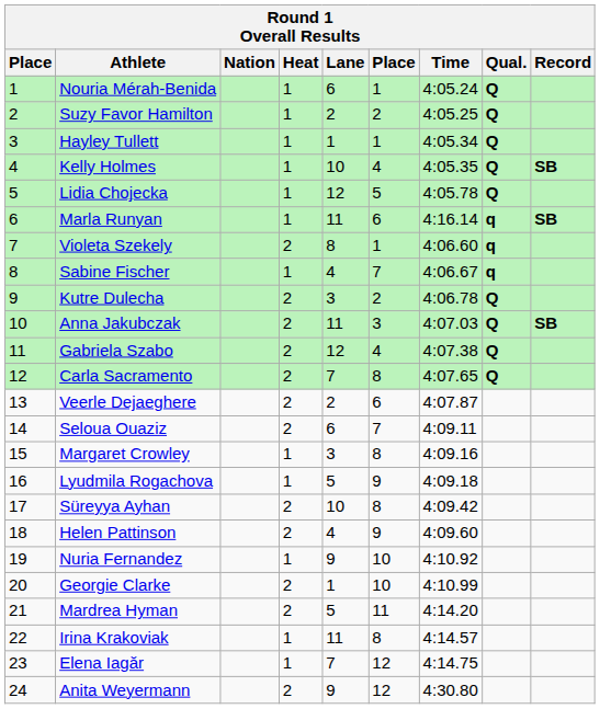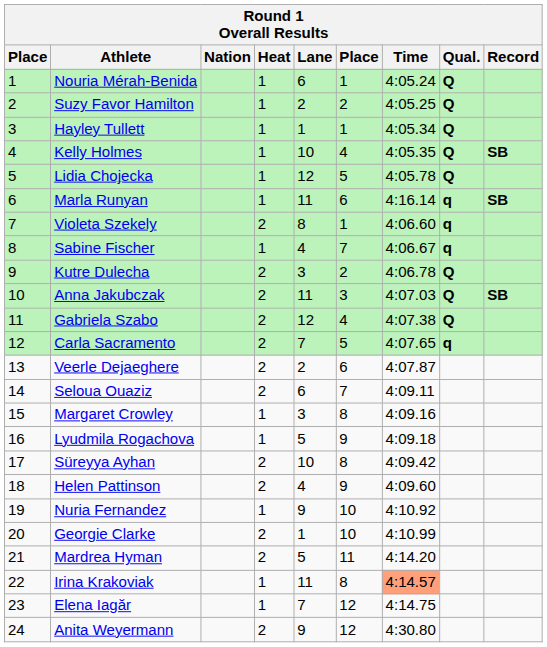 <table class="wikitable sortable">
 <tr>
 <th colspan=9>Round 1 <br> Overall Results</th>
 </tr>
 <tr>
 <th>Place</th>
 <th>Athlete</th>
 <th>Nation</th>
 <th>Heat</th>
 <th>Lane</th>
 <th>Place</th>
 <th>Time</th>
 <th>Qual.</th>
 <th>Record</th>
 </tr>
 <tr bgcolor = "bbf3bb">
 <td>1</td>
 <td align="left"><a href='#'>Nouria Mérah-Benida</a></td>
 <td align="left"></td>
 <td>1</td>
 <td>6</td>
 <td>1</td>
 <td>4:05.24</td>
 <td><strong>Q</strong></td>
 <td></td>
 </tr>
 <tr bgcolor = "bbf3bb">
 <td>2</td>
 <td align="left"><a href='#'>Suzy Favor Hamilton</a></td>
 <td align="left"></td>
 <td>1</td>
 <td>2</td>
 <td>2</td>
 <td>4:05.25</td>
 <td><strong>Q</strong></td>
 <td></td>
 </tr>
 <tr bgcolor = "bbf3bb">
 <td>3</td>
 <td align="left"><a href='#'>Hayley Tullett</a></td>
 <td align="left"></td>
 <td>1</td>
 <td>1</td>
 <td>1</td>
 <td>4:05.34</td>
 <td><strong>Q </strong></td>
 <td></td>
 </tr>
 <tr bgcolor = "bbf3bb">
 <td>4</td>
 <td align="left"><a href='#'>Kelly Holmes</a></td>
 <td align="left"></td>
 <td>1</td>
 <td>10</td>
 <td>4</td>
 <td>4:05.35</td>
 <td><strong>Q</strong></td>
 <td><strong>SB</strong></td>
 </tr>
 <tr bgcolor = "bbf3bb">
 <td>5</td>
 <td align="left"><a href='#'>Lidia Chojecka</a></td>
 <td align="left"></td>
 <td>1</td>
 <td>12</td>
 <td>5</td>
 <td>4:05.78</td>
 <td><strong>Q</strong></td>
 <td></td>
 </tr>
 <tr bgcolor = "bbf3bb">
 <td>6</td>
 <td align="left"><a href='#'>Marla Runyan</a></td>
 <td align="left"></td>
 <td>1</td>
 <td>11</td>
 <td>6</td>
 <td>4:16.14</td>
 <td><strong>q</strong></td>
 <td><strong>SB</strong></td>
 </tr>
 <tr bgcolor = "bbf3bb">
 <td>7</td>
 <td align="left"><a href='#'>Violeta Szekely</a></td>
 <td align="left"></td>
 <td>2</td>
 <td>8</td>
 <td>1</td>
 <td>4:06.60</td>
 <td><strong>q</strong></td>
 <td></td>
 </tr>
 <tr bgcolor = "bbf3bb">
 <td>8</td>
 <td align="left"><a href='#'>Sabine Fischer</a></td>
 <td align="left"></td>
 <td>1</td>
 <td>4</td>
 <td>7</td>
 <td>4:06.67</td>
 <td><strong>q</strong></td>
 <td></td>
 </tr>
 <tr bgcolor = "bbf3bb">
 <td>9</td>
 <td align="left"><a href='#'>Kutre Dulecha</a></td>
 <td align="left"></td>
 <td>2</td>
 <td>3</td>
 <td>2</td>
 <td>4:06.78</td>
 <td><strong>Q</strong></td>
 <td></td>
 </tr>
 <tr bgcolor = "bbf3bb">
 <td>10</td>
 <td align="left"><a href='#'>Anna Jakubczak</a></td>
 <td align="left"></td>
 <td>2</td>
 <td>11</td>
 <td>3</td>
 <td>4:07.03</td>
 <td><strong>Q</strong></td>
 <td><strong>SB</strong></td>
 </tr>
 <tr bgcolor = "bbf3bb">
 <td>11</td>
 <td align="left"><a href='#'>Gabriela Szabo</a></td>
 <td align="left"></td>
 <td>2</td>
 <td>12</td>
 <td>4</td>
 <td>4:07.38</td>
 <td><strong>Q</strong></td>
 <td></td>
 </tr>
 <tr bgcolor = "bbf3bb">
 <td>12</td>
 <td align="left"><a href='#'>Carla Sacramento</a></td>
 <td align="left"></td>
 <td>2</td>
 <td>7</td>
-<td>8</td>
+<td>5</td>
 <td>4:07.65</td>
-<td><strong>Q</strong></td>
+<td><strong>q</strong></td>
 <td></td>
 </tr>
 <tr>
 <td>13</td>
 <td align="left"><a href='#'>Veerle Dejaeghere</a></td>
 <td align="left"></td>
 <td>2</td>
 <td>2</td>
 <td>6</td>
 <td>4:07.87</td>
 <td></td>
 <td></td>
 </tr>
 <tr>
 <td>14</td>
 <td align="left"><a href='#'>Seloua Ouaziz</a></td>
 <td align="left"></td>
 <td>2</td>
 <td>6</td>
 <td>7</td>
 <td>4:09.11</td>
 <td></td>
 <td></td>
 </tr>
 <tr>
 <td>15</td>
 <td align="left"><a href='#'>Margaret Crowley</a></td>
 <td align="left"></td>
 <td>1</td>
 <td>3</td>
 <td>8</td>
 <td>4:09.16</td>
 <td></td>
 <td></td>
 </tr>
 <tr>
 <td>16</td>
 <td align="left"><a href='#'>Lyudmila Rogachova</a></td>
 <td align="left"></td>
 <td>1</td>
 <td>5</td>
 <td>9</td>
 <td>4:09.18</td>
 <td></td>
 <td></td>
 </tr>
 <tr>
 <td>17</td>
 <td align="left"><a href='#'>Süreyya Ayhan</a></td>
 <td align="left"></td>
 <td>2</td>
 <td>10</td>
 <td>8</td>
 <td>4:09.42</td>
 <td></td>
 <td></td>
 </tr>
 <tr>
 <td>18</td>
 <td align="left"><a href='#'>Helen Pattinson</a></td>
 <td align="left"></td>
 <td>2</td>
 <td>4</td>
 <td>9</td>
 <td>4:09.60</td>
 <td></td>
 <td></td>
 </tr>
 <tr>
 <td>19</td>
 <td align="left"><a href='#'>Nuria Fernandez</a></td>
 <td align="left"></td>
 <td>1</td>
 <td>9</td>
 <td>10</td>
 <td>4:10.92</td>
 <td></td>
 <td></td>
 </tr>
 <tr>
 <td>20</td>
 <td align="left"><a href='#'>Georgie Clarke</a></td>
 <td align="left"></td>
 <td>2</td>
 <td>1</td>
 <td>10</td>
 <td>4:10.99</td>
 <td></td>
 <td></td>
 </tr>
 <tr>
 <td>21</td>
 <td align="left"><a href='#'>Mardrea Hyman</a></td>
 <td align="left"></td>
 <td>2</td>
 <td>5</td>
 <td>11</td>
 <td>4:14.20</td>
 <td></td>
 <td></td>
 </tr>
 <tr>
 <td>22</td>
 <td align="left"><a href='#'>Irina Krakoviak</a></td>
 <td align="left"></td>
 <td>1</td>
 <td>11</td>
 <td>8</td>
-<td>4:14.57</td>
+<td style="background: lightsalmon;">4:14.57</td>
 <td></td>
 <td></td>
 </tr>
 <tr>
 <td>23</td>
 <td align="left"><a href='#'>Elena Iagăr</a></td>
 <td align="left"></td>
 <td>1</td>
 <td>7</td>
 <td>12</td>
 <td>4:14.75</td>
 <td></td>
 <td></td>
 </tr>
 <tr>
 <td>24</td>
 <td align="left"><a href='#'>Anita Weyermann</a></td>
 <td align="left"></td>
 <td>2</td>
 <td>9</td>
 <td>12</td>
 <td>4:30.80</td>
 <td></td>
 <td></td>
 </tr>
 </table>
